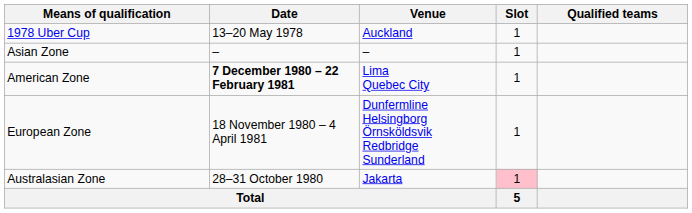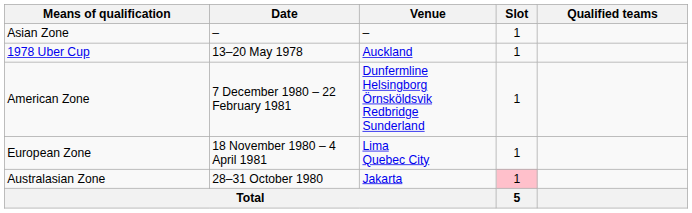 <table class="wikitable" width="900">
 <tr>
 <th width="30%">Means of qualification</th>
 <th width="22%">Date</th>
 <th width="20%">Venue</th>
 <th width="6%">Slot</th>
 <th width="22%">Qualified teams</th>
 </tr>
 <tr>
+<td>Asian Zone</td>
+<td>–</td>
+<td>–</td>
+<td align="center">1</td>
+<td></td>
+</tr>
+<tr>
 <td><a href='#'>1978 Uber Cup</a></td>
 <td>13–20 May 1978</td>
 <td><a href='#'>Auckland</a></td>
 <td align="center">1</td>
 <td></td>
 </tr>
 <tr>
-<td>Asian Zone</td>
-<td>–</td>
-<td>–</td>
-<td align="center">1</td>
-<td></td>
-</tr>
-<tr>
 <td>American Zone</td>
-<td><strong>7 December 1980 – 22 February 1981</strong></td>
-<td><a href='#'>Lima</a><br><a href='#'>Quebec City</a></td>
+<td>7 December 1980 – 22 February 1981</td>
+<td><a href='#'>Dunfermline</a><br><a href='#'>Helsingborg</a><br><a href='#'>Örnsköldsvik</a><br><a href='#'>Redbridge</a><br><a href='#'>Sunderland</a></td>
 <td align="center">1</td>
 <td></td>
 </tr>
 <tr>
 <td>European Zone</td>
 <td>18 November 1980 – 4 April 1981</td>
-<td><a href='#'>Dunfermline</a><br><a href='#'>Helsingborg</a><br><a href='#'>Örnsköldsvik</a><br><a href='#'>Redbridge</a><br><a href='#'>Sunderland</a></td>
+<td><a href='#'>Lima</a><br><a href='#'>Quebec City</a></td>
 <td align="center">1</td>
 <td></td>
 </tr>
 <tr>
 <td>Australasian Zone</td>
 <td>28–31 October 1980</td>
 <td><a href='#'>Jakarta</a></td>
 <td align="center" style="background: pink;">1</td>
 <td></td>
 </tr>
 <tr>
 <th colspan="3">Total</th>
 <th>5</th>
 <th></th>
 </tr>
 </table>
